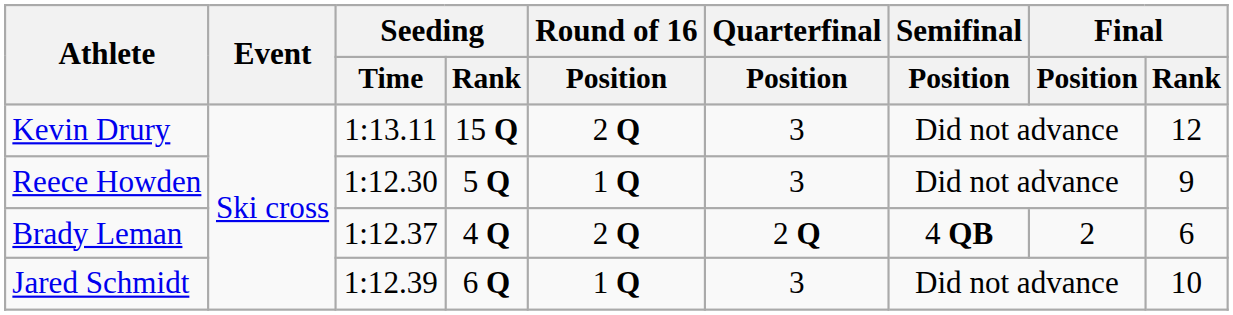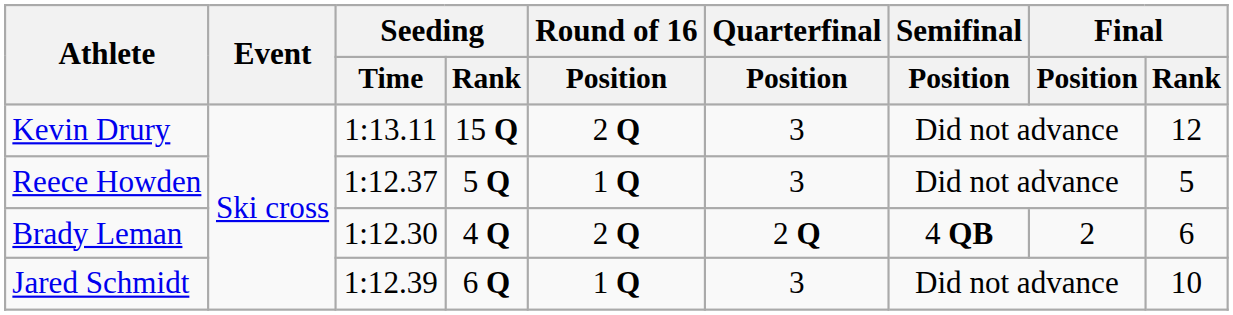 <table class=wikitable style=font-size:90%;text-align:center>
 <tr>
 <th rowspan=2>Athlete</th>
 <th rowspan=2>Event</th>
 <th colspan=2>Seeding</th>
 <th>Round of 16</th>
 <th>Quarterfinal</th>
 <th>Semifinal</th>
 <th colspan=2>Final</th>
 </tr>
 <tr style=font-size:95%>
 <th>Time</th>
 <th>Rank</th>
 <th>Position</th>
 <th>Position</th>
 <th>Position</th>
 <th>Position</th>
 <th>Rank</th>
 </tr>
 <tr>
 <td align=left><a href='#'>Kevin Drury</a></td>
 <td rowspan=4 align=left><a href='#'>Ski cross</a></td>
 <td>1:13.11</td>
 <td>15 <strong>Q</strong></td>
 <td>2 <strong>Q</strong></td>
 <td>3</td>
 <td colspan=2>Did not advance</td>
 <td>12</td>
 </tr>
 <tr>
 <td align=left><a href='#'>Reece Howden</a></td>
-<td>1:12.30</td>
+<td>1:12.37</td>
 <td>5 <strong>Q</strong></td>
 <td>1 <strong>Q</strong></td>
 <td>3</td>
 <td colspan=2>Did not advance</td>
-<td>9</td>
+<td>5</td>
 </tr>
 <tr>
 <td align=left><a href='#'>Brady Leman</a></td>
-<td>1:12.37</td>
+<td>1:12.30</td>
 <td>4 <strong>Q</strong></td>
 <td>2 <strong>Q</strong></td>
 <td>2 <strong>Q</strong></td>
 <td>4 <strong>QB</strong></td>
 <td>2</td>
 <td>6</td>
 </tr>
 <tr>
 <td align=left><a href='#'>Jared Schmidt</a></td>
 <td>1:12.39</td>
 <td>6 <strong>Q</strong></td>
 <td>1 <strong>Q</strong></td>
 <td>3</td>
 <td colspan=2>Did not advance</td>
 <td>10</td>
 </tr>
 </table>
